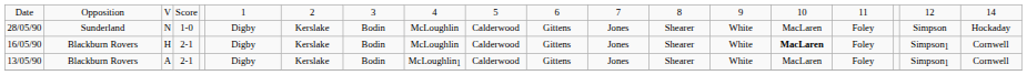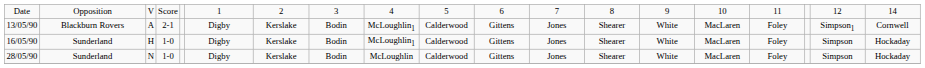 <table class="wikitable" style="font-size: 80%; text-align: center;">
 <tr style="text-align:center;">
 <td style="width:10px; ">Date</td>
 <td style="width:150px; ">Opposition</td>
 <td style="width:5px; ">V</td>
 <td style="width:5px; ">Score</td>
 <td style="width:1px; text-align:center;"></td>
 <td style="width:95px; ">1</td>
 <td style="width:75px; ">2</td>
 <td style="width:75px; ">3</td>
 <td style="width:75px; ">4</td>
 <td style="width:75px; ">5</td>
 <td style="width:75px; ">6</td>
 <td style="width:75px; ">7</td>
 <td style="width:75px; ">8</td>
 <td style="width:75px; ">9</td>
 <td style="width:75px; ">10</td>
 <td style="width:75px; ">11</td>
 <td style="width:1px; text-align:center;"></td>
 <td style="width:75px; ">12</td>
 <td style="width:75px; ">14</td>
 </tr>
 <tr>
+<td>13/05/90</td>
+<td>Blackburn Rovers</td>
+<td>A</td>
+<td>2-1</td>
+<td></td>
+<td>Digby</td>
+<td>Kerslake</td>
+<td>Bodin</td>
+<td>McLoughlin<sub>1</sub></td>
+<td>Calderwood</td>
+<td>Gittens</td>
+<td>Jones</td>
+<td>Shearer</td>
+<td>White</td>
+<td>MacLaren</td>
+<td>Foley</td>
+<td></td>
+<td>Simpson<sub>1</sub></td>
+<td>Cornwell</td>
+</tr>
+<tr>
+<td>16/05/90</td>
+<td>Sunderland</td>
+<td>H</td>
+<td>1-0</td>
+<td></td>
+<td>Digby</td>
+<td>Kerslake</td>
+<td>Bodin</td>
+<td>McLoughlin<sub>1</sub></td>
+<td>Calderwood</td>
+<td>Gittens</td>
+<td>Jones</td>
+<td>Shearer</td>
+<td>White</td>
+<td>MacLaren</td>
+<td>Foley</td>
+<td></td>
+<td>Simpson</td>
+<td>Hockaday</td>
+</tr>
+<tr>
 <td>28/05/90</td>
 <td>Sunderland</td>
 <td>N</td>
 <td>1-0</td>
 <td></td>
 <td>Digby</td>
 <td>Kerslake</td>
 <td>Bodin</td>
 <td>McLoughlin</td>
 <td>Calderwood</td>
 <td>Gittens</td>
 <td>Jones</td>
 <td>Shearer</td>
 <td>White</td>
 <td>MacLaren</td>
 <td>Foley</td>
 <td></td>
 <td>Simpson</td>
 <td>Hockaday</td>
 </tr>
 <tr>
-<td>16/05/90</td>
-<td>Blackburn Rovers</td>
-<td>H</td>
-<td>2-1</td>
-<td></td>
-<td>Digby</td>
-<td>Kerslake</td>
-<td>Bodin</td>
-<td>McLoughlin</td>
-<td>Calderwood</td>
-<td>Gittens</td>
-<td>Jones</td>
-<td>Shearer</td>
-<td>White</td>
-<td><strong>MacLaren</strong></td>
-<td>Foley</td>
-<td></td>
-<td>Simpson<sub>1</sub></td>
-<td>Cornwell</td>
-</tr>
-<tr>
-<td>13/05/90</td>
-<td>Blackburn Rovers</td>
-<td>A</td>
-<td>2-1</td>
-<td></td>
-<td>Digby</td>
-<td>Kerslake</td>
-<td>Bodin</td>
-<td>McLoughlin<sub>1</sub></td>
-<td>Calderwood</td>
-<td>Gittens</td>
-<td>Jones</td>
-<td>Shearer</td>
-<td>White</td>
-<td>MacLaren</td>
-<td>Foley</td>
-<td></td>
-<td>Simpson<sub>1</sub></td>
-<td>Cornwell</td>
-</tr>
-<tr>
 </tr>
 </table>
